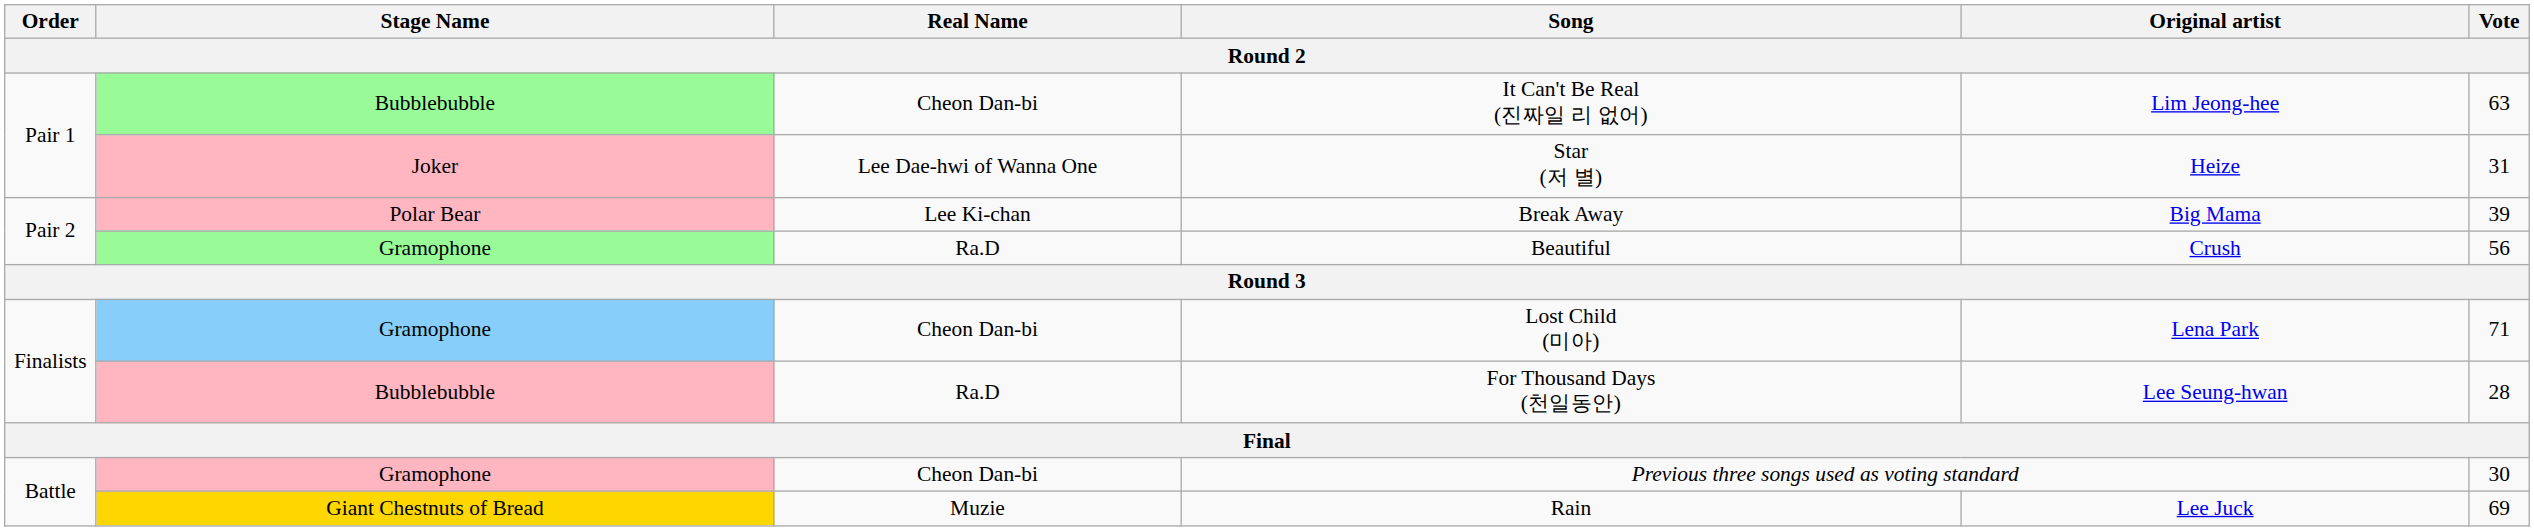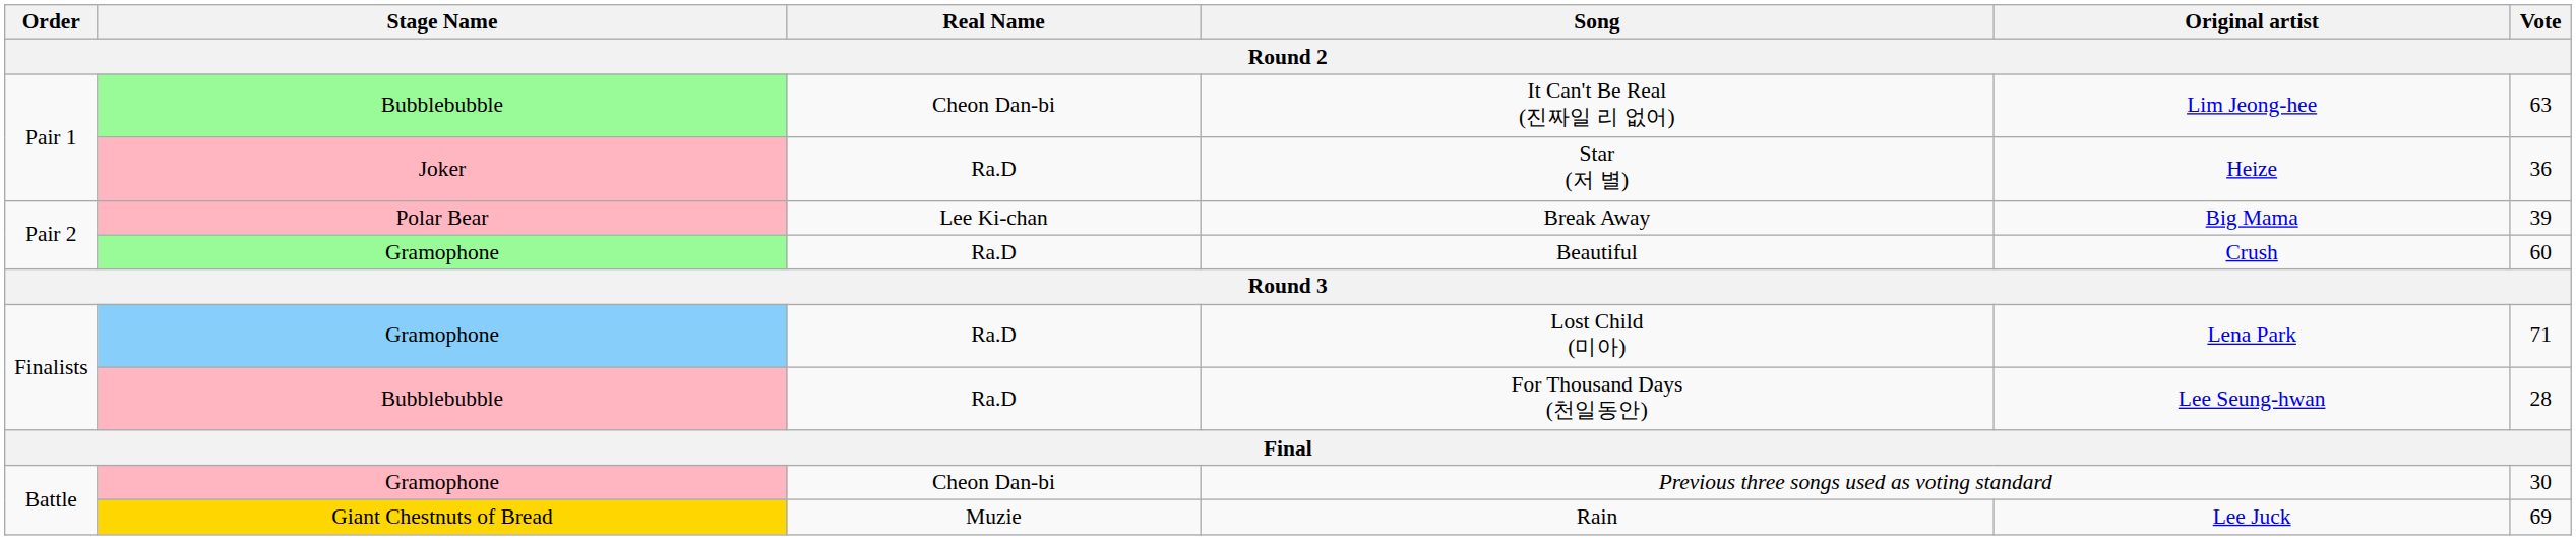 <table class="wikitable" style="text-align:center; width:95%;">
 <tr>
 <th style="width:1%;">Order</th>
 <th style="width:20%;">Stage Name</th>
 <th style="width:12%;">Real Name</th>
 <th style="width:23%;">Song</th>
 <th style="width:15%;">Original artist</th>
 <th style="width:1%;">Vote</th>
 </tr>
 <tr>
 <th colspan=6>Round 2</th>
 </tr>
 <tr>
 <td rowspan=2>Pair 1</td>
 <td bgcolor="palegreen">Bubblebubble</td>
 <td>Cheon Dan-bi</td>
 <td>It Can't Be Real<br>(진짜일 리 없어)</td>
 <td><a href='#'>Lim Jeong-hee</a></td>
 <td>63</td>
 </tr>
 <tr>
 <td bgcolor="lightpink">Joker</td>
-<td>Lee Dae-hwi of Wanna One</td>
+<td>Ra.D</td>
 <td>Star<br>(저 별)</td>
 <td><a href='#'>Heize</a></td>
-<td>31</td>
+<td>36</td>
 </tr>
 <tr>
 <td rowspan=2>Pair 2</td>
 <td bgcolor="lightpink">Polar Bear</td>
 <td>Lee Ki-chan</td>
 <td>Break Away</td>
 <td><a href='#'>Big Mama</a></td>
 <td>39</td>
 </tr>
 <tr>
 <td bgcolor="palegreen">Gramophone</td>
 <td>Ra.D</td>
 <td>Beautiful</td>
 <td><a href='#'>Crush</a></td>
-<td>56</td>
+<td>60</td>
 </tr>
 <tr>
 <th colspan=6>Round 3</th>
 </tr>
 <tr>
 <td rowspan=2>Finalists</td>
 <td bgcolor="lightskyblue">Gramophone</td>
-<td>Cheon Dan-bi</td>
+<td>Ra.D</td>
 <td>Lost Child<br>(미아)</td>
 <td><a href='#'>Lena Park</a></td>
 <td>71</td>
 </tr>
 <tr>
 <td bgcolor="lightpink">Bubblebubble</td>
 <td>Ra.D</td>
 <td>For Thousand Days<br>(천일동안)</td>
 <td><a href='#'>Lee Seung-hwan</a></td>
 <td>28</td>
 </tr>
 <tr>
 <th colspan=6>Final</th>
 </tr>
 <tr>
 <td rowspan=2>Battle</td>
 <td bgcolor="lightpink">Gramophone</td>
 <td>Cheon Dan-bi</td>
 <td colspan=2><em>Previous three songs used as voting standard</em></td>
 <td>30</td>
 </tr>
 <tr>
 <td bgcolor="gold">Giant Chestnuts of Bread</td>
 <td>Muzie</td>
 <td>Rain</td>
 <td><a href='#'>Lee Juck</a></td>
 <td>69</td>
 </tr>
 </table>
